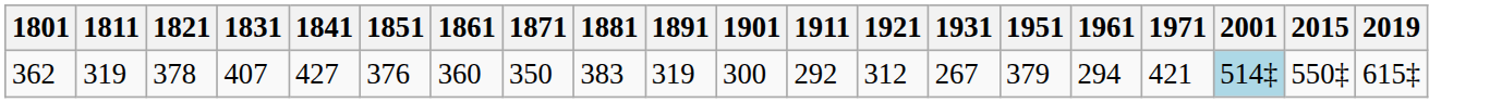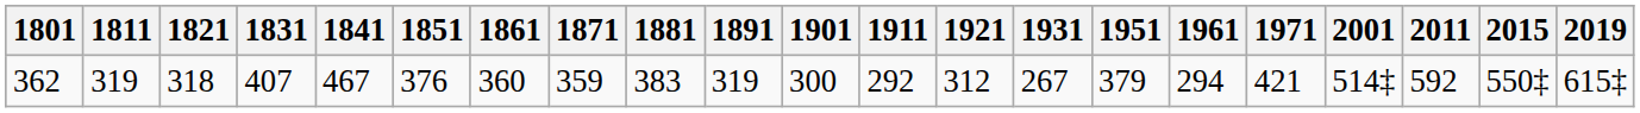 <table class="wikitable">
 <tr>
 <th>1801</th>
 <th>1811</th>
 <th>1821</th>
 <th>1831</th>
 <th>1841</th>
 <th>1851</th>
 <th>1861</th>
 <th>1871</th>
 <th>1881</th>
 <th>1891</th>
 <th>1901</th>
 <th>1911</th>
 <th>1921</th>
 <th>1931</th>
 <th>1951</th>
 <th>1961</th>
 <th>1971</th>
 <th>2001</th>
+<th>2011</th>
 <th>2015</th>
 <th>2019</th>
 </tr>
 <tr valign=top>
 <td>362</td>
 <td>319</td>
-<td>378</td>
+<td>318</td>
 <td>407</td>
-<td>427</td>
+<td>467</td>
 <td>376</td>
 <td>360</td>
-<td>350</td>
+<td>359</td>
 <td>383</td>
 <td>319</td>
 <td>300</td>
 <td>292</td>
 <td>312</td>
 <td>267</td>
 <td>379</td>
 <td>294</td>
 <td>421</td>
-<td style="background: lightblue;">514‡<br></td>
+<td>514‡<br></td>
+<td>592</td>
 <td>550‡<br></td>
 <td>615‡<br></td>
 </tr>
 </table>
